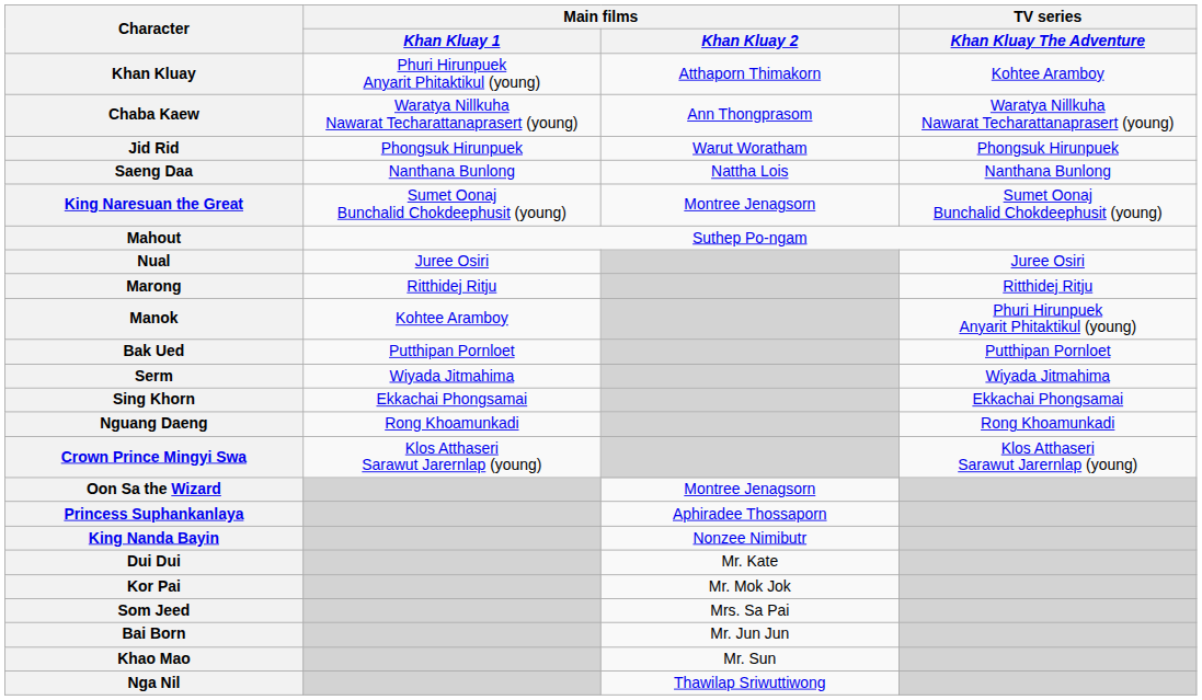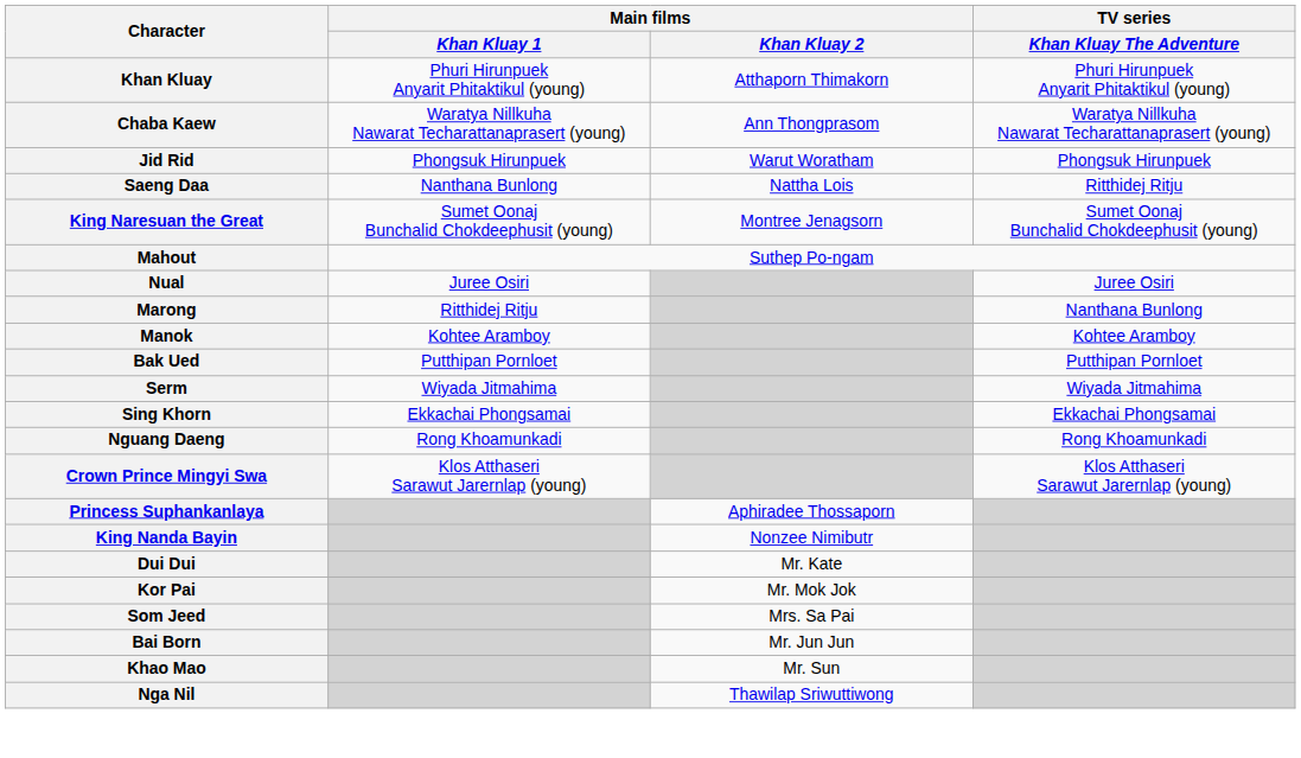 <table class="wikitable"  style="text-align:center; width:99%;">
 <tr>
 <th rowspan="2" width="25%">Character</th>
 <th colspan="2">Main films</th>
 <th colspan="1">TV series</th>
 </tr>
 <tr>
 <th align="center" width="25%"><em><a href='#'>Khan Kluay 1</a></em></th>
 <th align="center" width="25%"><em><a href='#'>Khan Kluay 2</a></em></th>
 <th align="center" width="25%"><em><a href='#'>Khan Kluay The Adventure</a></em></th>
 </tr>
 <tr>
 <th>Khan Kluay</th>
 <td><a href='#'>Phuri Hirunpuek</a><br><a href='#'>Anyarit Phitaktikul</a> (young)</td>
 <td><a href='#'>Atthaporn Thimakorn</a></td>
-<td><a href='#'>Kohtee Aramboy</a></td>
+<td><a href='#'>Phuri Hirunpuek</a><br><a href='#'>Anyarit Phitaktikul</a> (young)</td>
 </tr>
 <tr>
 <th>Chaba Kaew</th>
 <td><a href='#'>Waratya Nillkuha</a><br><a href='#'>Nawarat Techarattanaprasert</a> (young)</td>
 <td><a href='#'>Ann Thongprasom</a></td>
 <td><a href='#'>Waratya Nillkuha</a><br><a href='#'>Nawarat Techarattanaprasert</a> (young)</td>
 </tr>
 <tr>
 <th>Jid Rid</th>
 <td><a href='#'>Phongsuk Hirunpuek</a></td>
 <td><a href='#'>Warut Woratham</a></td>
 <td><a href='#'>Phongsuk Hirunpuek</a></td>
 </tr>
 <tr>
 <th>Saeng Daa</th>
 <td><a href='#'>Nanthana Bunlong</a></td>
 <td><a href='#'>Nattha Lois</a></td>
-<td><a href='#'>Nanthana Bunlong</a></td>
+<td><a href='#'>Ritthidej Ritju</a></td>
 </tr>
 <tr>
 <th><a href='#'>King Naresuan the Great</a></th>
 <td><a href='#'>Sumet Oonaj</a><br><a href='#'>Bunchalid Chokdeephusit</a> (young)</td>
 <td><a href='#'>Montree Jenagsorn</a></td>
 <td><a href='#'>Sumet Oonaj</a><br><a href='#'>Bunchalid Chokdeephusit</a> (young)</td>
 </tr>
 <tr>
 <th>Mahout</th>
 <td colspan="3"><a href='#'>Suthep Po-ngam</a></td>
 </tr>
 <tr>
 <th>Nual</th>
 <td><a href='#'>Juree Osiri</a></td>
 <td style="background-color:lightgrey;"></td>
 <td><a href='#'>Juree Osiri</a></td>
 </tr>
 <tr>
 <th>Marong</th>
 <td><a href='#'>Ritthidej Ritju</a></td>
 <td style="background-color:lightgrey;"></td>
-<td><a href='#'>Ritthidej Ritju</a></td>
+<td><a href='#'>Nanthana Bunlong</a></td>
 </tr>
 <tr>
 <th>Manok</th>
 <td><a href='#'>Kohtee Aramboy</a></td>
 <td style="background-color:lightgrey;"></td>
-<td><a href='#'>Phuri Hirunpuek</a><br><a href='#'>Anyarit Phitaktikul</a> (young)</td>
+<td><a href='#'>Kohtee Aramboy</a></td>
 </tr>
 <tr>
 <th>Bak Ued</th>
 <td><a href='#'>Putthipan Pornloet</a></td>
 <td style="background-color:lightgrey;"></td>
 <td><a href='#'>Putthipan Pornloet</a></td>
 </tr>
 <tr>
 <th>Serm</th>
 <td><a href='#'>Wiyada Jitmahima</a></td>
 <td style="background-color:lightgrey;"></td>
 <td><a href='#'>Wiyada Jitmahima</a></td>
 </tr>
 <tr>
 <th>Sing Khorn</th>
 <td><a href='#'>Ekkachai Phongsamai</a></td>
 <td style="background-color:lightgrey;"></td>
 <td><a href='#'>Ekkachai Phongsamai</a></td>
 </tr>
 <tr>
 <th>Nguang Daeng</th>
 <td><a href='#'>Rong Khoamunkadi</a></td>
 <td style="background-color:lightgrey;"></td>
 <td><a href='#'>Rong Khoamunkadi</a></td>
 </tr>
 <tr>
 <th><a href='#'>Crown Prince Mingyi Swa</a></th>
 <td><a href='#'>Klos Atthaseri</a><br><a href='#'>Sarawut Jarernlap</a> (young)</td>
 <td style="background-color:lightgrey;"></td>
 <td><a href='#'>Klos Atthaseri</a><br><a href='#'>Sarawut Jarernlap</a> (young)</td>
-</tr>
-<tr>
-<th>Oon Sa the <a href='#'>Wizard</a></th>
-<td style="background-color:lightgrey;"></td>
-<td><a href='#'>Montree Jenagsorn</a></td>
-<td style="background-color:lightgrey;"></td>
 </tr>
 <tr>
 <th><a href='#'>Princess Suphankanlaya</a></th>
 <td style="background-color:lightgrey;"></td>
 <td><a href='#'>Aphiradee Thossaporn</a></td>
 <td style="background-color:lightgrey;"></td>
 </tr>
 <tr>
 <th><a href='#'>King Nanda Bayin</a></th>
 <td style="background-color:lightgrey;"></td>
 <td><a href='#'>Nonzee Nimibutr</a></td>
 <td style="background-color:lightgrey;"></td>
 </tr>
 <tr>
 <th>Dui Dui</th>
 <td style="background-color:lightgrey;"></td>
 <td>Mr. Kate</td>
 <td style="background-color:lightgrey;"></td>
 </tr>
 <tr>
 <th>Kor Pai</th>
 <td style="background-color:lightgrey;"></td>
 <td>Mr. Mok Jok</td>
 <td style="background-color:lightgrey;"></td>
 </tr>
 <tr>
 <th>Som Jeed</th>
 <td style="background-color:lightgrey;"></td>
 <td>Mrs. Sa Pai</td>
 <td style="background-color:lightgrey;"></td>
 </tr>
 <tr>
 <th>Bai Born</th>
 <td style="background-color:lightgrey;"></td>
 <td>Mr. Jun Jun</td>
 <td style="background-color:lightgrey;"></td>
 </tr>
 <tr>
 <th>Khao Mao</th>
 <td style="background-color:lightgrey;"></td>
 <td>Mr. Sun</td>
 <td style="background-color:lightgrey;"></td>
 </tr>
 <tr>
 <th>Nga Nil</th>
 <td style="background-color:lightgrey;"></td>
 <td><a href='#'>Thawilap Sriwuttiwong</a></td>
 <td style="background-color:lightgrey;"></td>
 </tr>
 </table>
